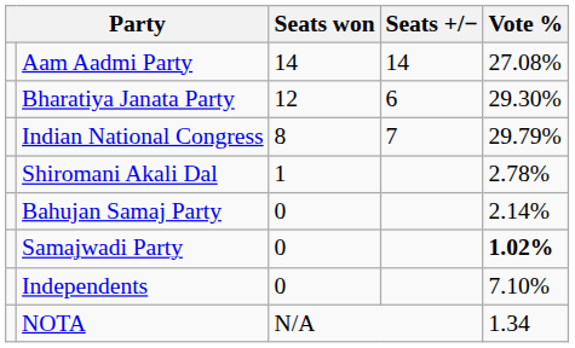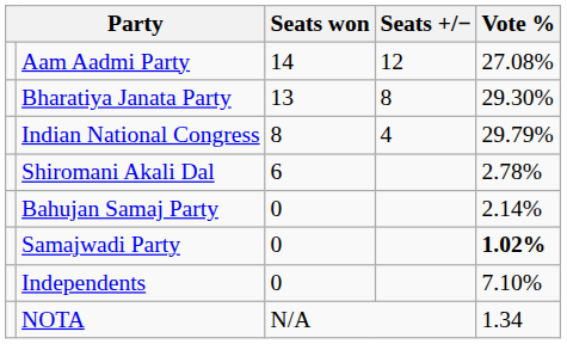 <table class="sortable wikitable">
 <tr>
 <th colspan="2">Party</th>
 <th>Seats won</th>
 <th><strong>Seats +/−</strong></th>
 <th>Vote %</th>
 </tr>
 <tr>
 <td></td>
 <td><a href='#'>Aam Aadmi Party</a></td>
 <td>14</td>
-<td>14</td>
+<td>12</td>
 <td>27.08%</td>
 </tr>
 <tr>
 <td></td>
 <td><a href='#'>Bharatiya Janata Party</a></td>
-<td>12</td>
-<td> 6</td>
+<td>13</td>
+<td> 8</td>
 <td>29.30%</td>
 </tr>
 <tr>
 <td></td>
 <td><a href='#'>Indian National Congress</a></td>
 <td>8</td>
-<td>7</td>
+<td>4</td>
 <td>29.79%</td>
 </tr>
 <tr>
 <td></td>
 <td><a href='#'>Shiromani Akali Dal</a></td>
-<td>1</td>
+<td>6</td>
 <td></td>
 <td>2.78%</td>
 </tr>
 <tr>
 <td></td>
 <td><a href='#'>Bahujan Samaj Party</a></td>
 <td>0</td>
 <td></td>
 <td>2.14%</td>
 </tr>
 <tr>
 <td></td>
 <td><a href='#'>Samajwadi Party</a></td>
 <td>0</td>
 <td></td>
 <td><strong>1.02%</strong></td>
 </tr>
 <tr>
 <td></td>
 <td><a href='#'>Independents</a></td>
 <td>0</td>
 <td></td>
 <td>7.10%</td>
 </tr>
 <tr>
 <td></td>
 <td><a href='#'>NOTA</a></td>
 <td colspan='2'>N/A</td>
 <td>1.34</td>
 </tr>
 </table>
